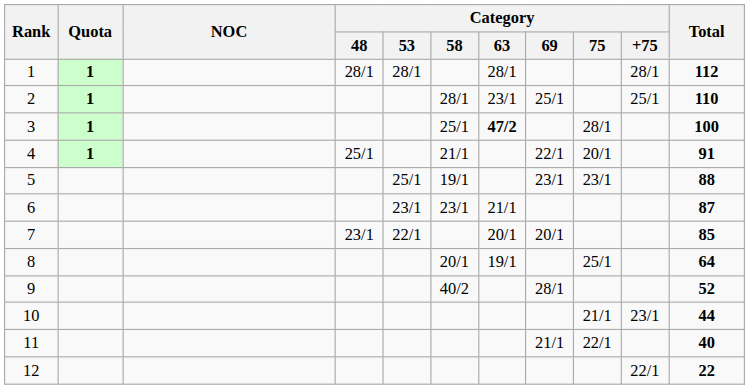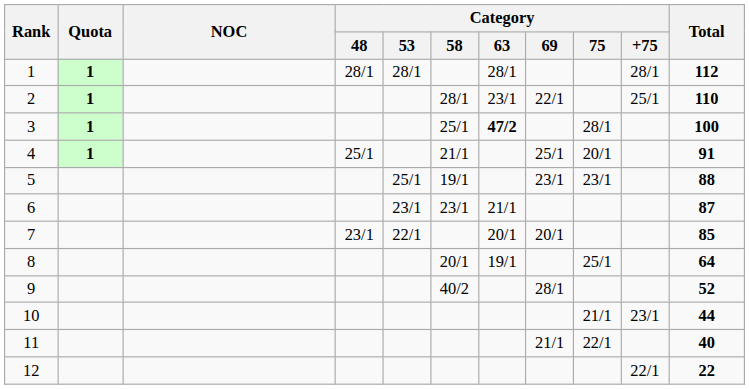 <table class="wikitable" style="text-align:center; font-size:90%">
 <tr>
 <th rowspan=2 width=40>Rank</th>
 <th rowspan=2 width=50>Quota</th>
 <th rowspan=2 width=180>NOC</th>
 <th colspan=7>Category</th>
 <th rowspan=2 width=60>Total</th>
 </tr>
 <tr>
 <th width=35>48</th>
 <th width=35>53</th>
 <th width=35>58</th>
 <th width=35>63</th>
 <th width=35>69</th>
 <th width=35>75</th>
 <th width=35>+75</th>
 </tr>
 <tr>
 <td>1</td>
 <td bgcolor=#ccffcc><strong>1</strong></td>
 <td align=left></td>
 <td>28/1</td>
 <td>28/1</td>
 <td></td>
 <td>28/1</td>
 <td></td>
 <td></td>
 <td>28/1</td>
 <td><strong>112</strong></td>
 </tr>
 <tr>
 <td>2</td>
 <td bgcolor=#ccffcc><strong>1</strong></td>
 <td align=left></td>
 <td></td>
 <td></td>
 <td>28/1</td>
 <td>23/1</td>
-<td>25/1</td>
+<td>22/1</td>
 <td></td>
 <td>25/1</td>
 <td><strong>110</strong></td>
 </tr>
 <tr>
 <td>3</td>
 <td bgcolor=#ccffcc><strong>1</strong></td>
 <td align=left></td>
 <td></td>
 <td></td>
 <td>25/1</td>
 <td><strong>47/2</strong></td>
 <td></td>
 <td>28/1</td>
 <td></td>
 <td><strong>100</strong></td>
 </tr>
 <tr>
 <td>4</td>
 <td bgcolor=#ccffcc><strong>1</strong></td>
 <td align=left></td>
 <td>25/1</td>
 <td></td>
 <td>21/1</td>
 <td></td>
-<td>22/1</td>
+<td>25/1</td>
 <td>20/1</td>
 <td></td>
 <td><strong>91</strong></td>
 </tr>
 <tr>
 <td>5</td>
 <td></td>
 <td align=left></td>
 <td></td>
 <td>25/1</td>
 <td>19/1</td>
 <td></td>
 <td>23/1</td>
 <td>23/1</td>
 <td></td>
 <td><strong>88</strong></td>
 </tr>
 <tr>
 <td>6</td>
 <td></td>
 <td align=left></td>
 <td></td>
 <td>23/1</td>
 <td>23/1</td>
 <td>21/1</td>
 <td></td>
 <td></td>
 <td></td>
 <td><strong>87</strong></td>
 </tr>
 <tr>
 <td>7</td>
 <td></td>
 <td align=left></td>
 <td>23/1</td>
 <td>22/1</td>
 <td></td>
 <td>20/1</td>
 <td>20/1</td>
 <td></td>
 <td></td>
 <td><strong>85</strong></td>
 </tr>
 <tr>
 <td>8</td>
 <td></td>
 <td align=left></td>
 <td></td>
 <td></td>
 <td>20/1</td>
 <td>19/1</td>
 <td></td>
 <td>25/1</td>
 <td></td>
 <td><strong>64</strong></td>
 </tr>
 <tr>
 <td>9</td>
 <td></td>
 <td align=left></td>
 <td></td>
 <td></td>
 <td>40/2</td>
 <td></td>
 <td>28/1</td>
 <td></td>
 <td></td>
 <td><strong>52</strong></td>
 </tr>
 <tr>
 <td>10</td>
 <td></td>
 <td align=left></td>
 <td></td>
 <td></td>
 <td></td>
 <td></td>
 <td></td>
 <td>21/1</td>
 <td>23/1</td>
 <td><strong>44</strong></td>
 </tr>
 <tr>
 <td>11</td>
 <td></td>
 <td align=left></td>
 <td></td>
 <td></td>
 <td></td>
 <td></td>
 <td>21/1</td>
 <td>22/1</td>
 <td></td>
 <td><strong>40</strong></td>
 </tr>
 <tr>
 <td>12</td>
 <td></td>
 <td align=left></td>
 <td></td>
 <td></td>
 <td></td>
 <td></td>
 <td></td>
 <td></td>
 <td>22/1</td>
 <td><strong>22</strong></td>
 </tr>
 </table>
